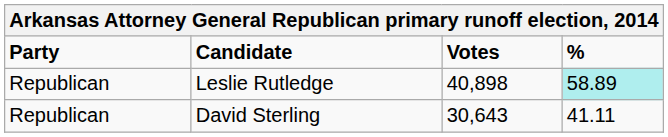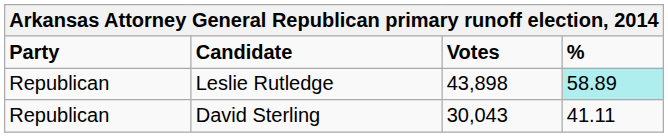 <table class="wikitable">
 <tr>
 <th colspan="4">Arkansas Attorney General Republican primary runoff election, 2014</th>
 </tr>
 <tr>
 <td><strong>Party</strong></td>
 <td><strong>Candidate</strong></td>
 <td><strong>Votes</strong></td>
 <td><strong>%</strong></td>
 </tr>
 <tr>
 <td>Republican</td>
 <td>Leslie Rutledge</td>
-<td>40,898</td>
+<td>43,898</td>
 <td style="background: paleturquoise;">58.89</td>
 </tr>
 <tr>
 <td>Republican</td>
 <td>David Sterling</td>
-<td>30,643</td>
+<td>30,043</td>
 <td>41.11</td>
 </tr>
 </table>
